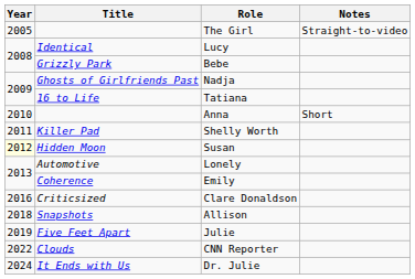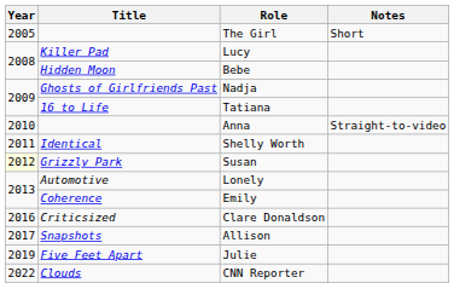 <table class="wikitable sortable">
 <tr>
 <th>Year</th>
 <th>Title</th>
 <th>Role</th>
 <th class="unsortable">Notes</th>
 </tr>
 <tr>
 <td>2005</td>
 <td><em></em></td>
 <td>The Girl</td>
-<td>Straight-to-video</td>
+<td>Short</td>
 </tr>
 <tr>
 <td rowspan="2">2008</td>
-<td><em><a href='#'>Identical</a></em></td>
+<td><em><a href='#'>Killer Pad</a></em></td>
 <td>Lucy</td>
 <td></td>
 </tr>
 <tr>
-<td><em><a href='#'>Grizzly Park</a></em></td>
+<td><em><a href='#'>Hidden Moon</a></em></td>
 <td>Bebe</td>
 <td></td>
 </tr>
 <tr>
 <td rowspan="2">2009</td>
 <td><em><a href='#'>Ghosts of Girlfriends Past</a></em></td>
 <td>Nadja</td>
 <td></td>
 </tr>
 <tr>
 <td><em><a href='#'>16 to Life</a></em></td>
 <td>Tatiana</td>
 <td></td>
 </tr>
 <tr>
 <td>2010</td>
 <td><em></em></td>
 <td>Anna</td>
-<td>Short</td>
+<td>Straight-to-video</td>
 </tr>
 <tr>
 <td>2011</td>
-<td><em><a href='#'>Killer Pad</a></em></td>
+<td><em><a href='#'>Identical</a></em></td>
 <td>Shelly Worth</td>
 <td></td>
 </tr>
 <tr>
 <td style="background: lightyellow;">2012</td>
-<td><em><a href='#'>Hidden Moon</a></em></td>
+<td><em><a href='#'>Grizzly Park</a></em></td>
 <td>Susan</td>
 <td></td>
 </tr>
 <tr>
 <td rowspan="2">2013</td>
 <td><em>Automotive</em></td>
 <td>Lonely</td>
 <td></td>
 </tr>
 <tr>
 <td><em><a href='#'>Coherence</a></em></td>
 <td>Emily</td>
 <td></td>
 </tr>
 <tr>
 <td>2016</td>
 <td><em>Criticsized</em></td>
 <td>Clare Donaldson</td>
 <td></td>
 </tr>
 <tr>
-<td>2018</td>
+<td>2017</td>
 <td><em><a href='#'>Snapshots</a></em></td>
 <td>Allison</td>
 <td></td>
 </tr>
 <tr>
 <td>2019</td>
 <td><em><a href='#'>Five Feet Apart</a></em></td>
 <td>Julie</td>
 <td></td>
 </tr>
 <tr>
 <td>2022</td>
 <td><em><a href='#'>Clouds</a></em></td>
 <td>CNN Reporter</td>
 <td></td>
 </tr>
-<tr>
-<td>2024</td>
-<td><a href='#'><em>It Ends with Us</em></a></td>
-<td>Dr. Julie</td>
-<td></td>
-</tr>
 </table>
